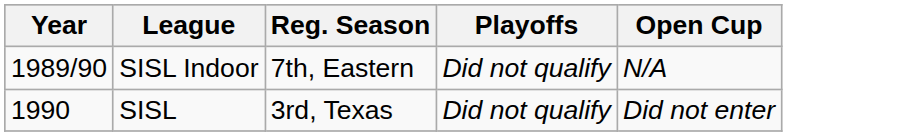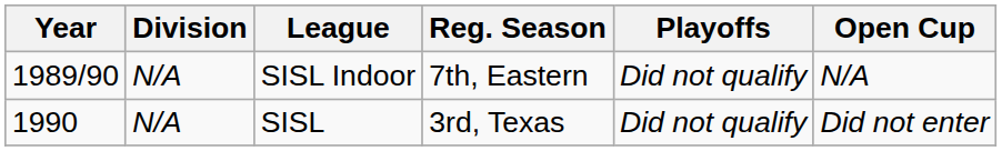 <table class="wikitable">
 <tr>
 <th>Year</th>
+<th>Division</th>
 <th>League</th>
 <th>Reg. Season</th>
 <th>Playoffs</th>
 <th>Open Cup</th>
 </tr>
 <tr>
 <td>1989/90</td>
+<td><em>N/A</em></td>
 <td>SISL Indoor</td>
 <td>7th, Eastern</td>
 <td><em>Did not qualify</em></td>
 <td><em>N/A</em></td>
 </tr>
 <tr>
 <td>1990</td>
+<td><em>N/A</em></td>
 <td>SISL</td>
 <td>3rd, Texas</td>
 <td><em>Did not qualify</em></td>
 <td><em>Did not enter</em></td>
 </tr>
 </table>
